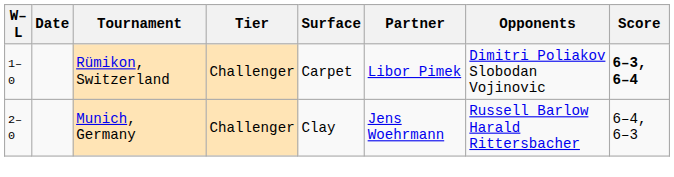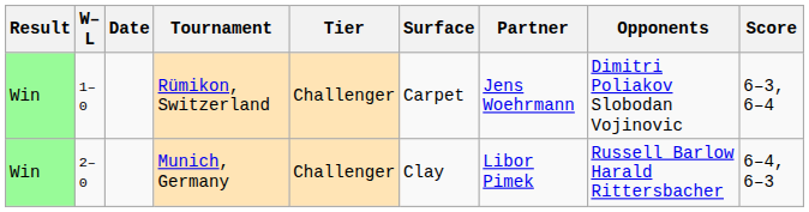 <table class="sortable wikitable">
 <tr>
+<th>Result</th>
 <th class="unsortable">W–L</th>
 <th>Date</th>
 <th>Tournament</th>
 <th>Tier</th>
 <th>Surface</th>
 <th>Partner</th>
 <th>Opponents</th>
 <th class="unsortable">Score</th>
 </tr>
 <tr>
+<td style="background:#98fb98;">Win</td>
 <td><small>1–0</small></td>
 <td></td>
 <td style="background:moccasin;"><a href='#'>Rümikon</a>, Switzerland</td>
 <td style="background:moccasin;">Challenger</td>
 <td>Carpet</td>
-<td> <a href='#'>Libor Pimek</a></td>
+<td> <a href='#'>Jens Woehrmann</a></td>
 <td> <a href='#'>Dimitri Poliakov</a> <br>  Slobodan Vojinovic</td>
-<td><strong>6–3, 6–4</strong></td>
+<td>6–3, 6–4</td>
 </tr>
 <tr>
+<td style="background:#98fb98;">Win</td>
 <td><small>2–0</small></td>
 <td></td>
 <td style="background:moccasin;"><a href='#'>Munich</a>, Germany</td>
 <td style="background:moccasin;">Challenger</td>
 <td>Clay</td>
-<td> <a href='#'>Jens Woehrmann</a></td>
+<td> <a href='#'>Libor Pimek</a></td>
 <td> <a href='#'>Russell Barlow</a> <br>  <a href='#'>Harald Rittersbacher</a></td>
 <td>6–4, 6–3</td>
 </tr>
 </table>
